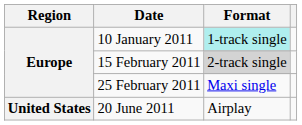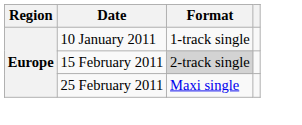 <table class="wikitable plainrowheaders">
 <tr>
 <th scope="col">Region</th>
 <th scope="col">Date</th>
 <th scope="col">Format</th>
 <th scope="col"></th>
 </tr>
 <tr>
 <th scope="row" rowspan="3">Europe</th>
 <td>10 January 2011</td>
-<td style="background: paleturquoise;">1-track single</td>
+<td>1-track single</td>
 <td></td>
 </tr>
 <tr>
 <td>15 February 2011</td>
 <td style="background: lightgrey;">2-track single</td>
 <td></td>
 </tr>
 <tr>
 <td>25 February 2011</td>
 <td><a href='#'>Maxi single</a></td>
 <td></td>
 </tr>
-<tr>
-<th scope="row">United States</th>
-<td>20 June 2011</td>
-<td>Airplay</td>
-<td></td>
-</tr>
 </table>
